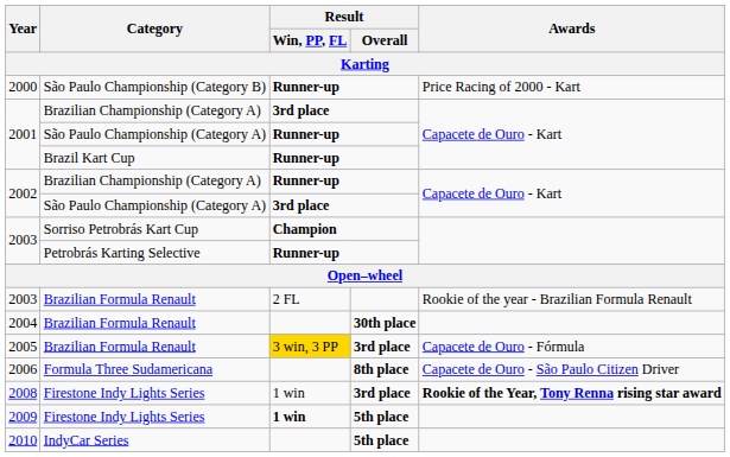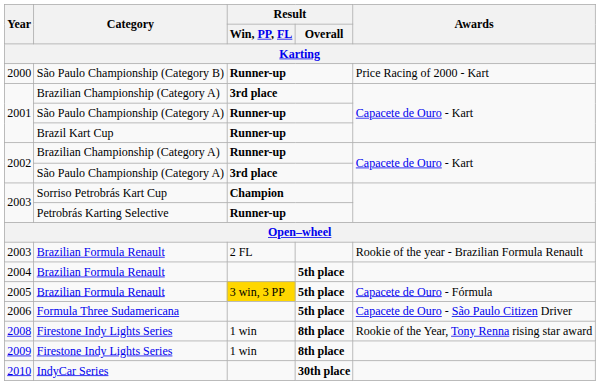 <table class="wikitable" style="font-size: 95%;">
 <tr>
 <th rowspan=2>Year</th>
 <th rowspan=2>Category</th>
 <th colspan=2>Result</th>
 <th rowspan=2>Awards</th>
 </tr>
 <tr>
 <th>Win, <a href='#'>PP</a>, <a href='#'>FL</a></th>
 <th>Overall</th>
 </tr>
 <tr>
 <th colspan=5><a href='#'>Karting</a></th>
 </tr>
 <tr>
 <td>2000</td>
 <td>São Paulo Championship (Category B)</td>
 <td colspan=2><strong>Runner-up</strong></td>
 <td>Price Racing of 2000 - Kart</td>
 </tr>
 <tr>
 <td rowspan=3>2001</td>
 <td>Brazilian Championship (Category A)</td>
 <td colspan=2><strong>3rd place</strong></td>
 <td rowspan=3><a href='#'>Capacete de Ouro</a> - Kart</td>
 </tr>
 <tr>
 <td>São Paulo Championship (Category A)</td>
 <td colspan=2><strong>Runner-up</strong></td>
 </tr>
 <tr>
 <td>Brazil Kart Cup</td>
 <td colspan=2><strong>Runner-up</strong></td>
 </tr>
 <tr>
 <td rowspan=2>2002</td>
 <td>Brazilian Championship (Category A)</td>
 <td colspan=2><strong>Runner-up</strong></td>
 <td rowspan=2><a href='#'>Capacete de Ouro</a> - Kart</td>
 </tr>
 <tr>
 <td>São Paulo Championship (Category A)</td>
 <td colspan=2><strong>3rd place</strong></td>
 </tr>
 <tr>
 <td rowspan=2>2003</td>
 <td>Sorriso Petrobrás Kart Cup</td>
 <td colspan=2><strong>Champion</strong></td>
 <td rowspan=2></td>
 </tr>
 <tr>
 <td>Petrobrás Karting Selective</td>
 <td colspan=2><strong>Runner-up</strong></td>
 </tr>
 <tr>
 <th colspan=5><a href='#'>Open–wheel</a></th>
 </tr>
 <tr>
 <td>2003</td>
 <td><a href='#'>Brazilian Formula Renault</a></td>
 <td>2 FL</td>
 <td></td>
 <td>Rookie of the year - Brazilian Formula Renault</td>
 </tr>
 <tr>
 <td>2004</td>
 <td><a href='#'>Brazilian Formula Renault</a></td>
 <td></td>
-<td><strong>30th place</strong></td>
+<td><strong>5th place</strong></td>
 <td></td>
 </tr>
 <tr>
 <td>2005</td>
 <td><a href='#'>Brazilian Formula Renault</a></td>
 <td style="background: gold;">3 win, 3 PP</td>
-<td><strong>3rd place</strong></td>
+<td><strong>5th place</strong></td>
 <td><a href='#'>Capacete de Ouro</a> - Fórmula</td>
 </tr>
 <tr>
 <td>2006</td>
 <td><a href='#'>Formula Three Sudamericana</a></td>
 <td></td>
-<td><strong>8th place</strong></td>
+<td><strong>5th place</strong></td>
 <td><a href='#'>Capacete de Ouro</a> - <a href='#'>São Paulo Citizen</a> Driver</td>
 </tr>
 <tr>
 <td><a href='#'>2008</a></td>
 <td><a href='#'>Firestone Indy Lights Series</a></td>
 <td>1 win</td>
-<td><strong>3rd place</strong></td>
-<td><strong>Rookie of the Year, <a href='#'>Tony Renna</a> rising star award</strong></td>
+<td><strong>8th place</strong></td>
+<td>Rookie of the Year, <a href='#'>Tony Renna</a> rising star award</td>
 </tr>
 <tr>
 <td><a href='#'>2009</a></td>
 <td><a href='#'>Firestone Indy Lights Series</a></td>
-<td><strong>1 win</strong></td>
-<td><strong>5th place</strong></td>
+<td>1 win</td>
+<td><strong>8th place</strong></td>
 <td></td>
 </tr>
 <tr>
 <td><a href='#'>2010</a></td>
 <td><a href='#'>IndyCar Series</a></td>
 <td></td>
-<td><strong>5th place</strong></td>
+<td><strong>30th place</strong></td>
 <td></td>
 </tr>
 </table>
